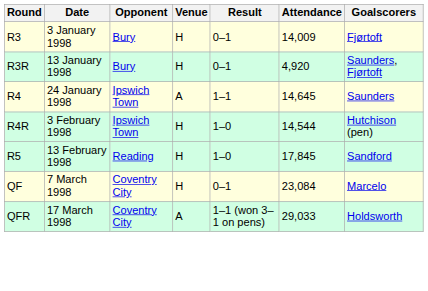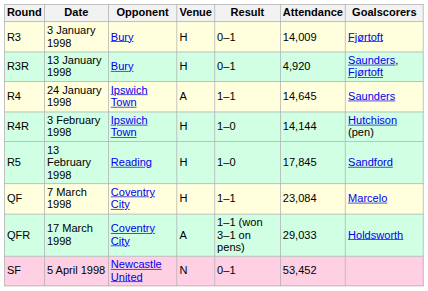 <table class="wikitable">
 <tr>
 <th>Round</th>
 <th>Date</th>
 <th>Opponent</th>
 <th>Venue</th>
 <th>Result</th>
 <th>Attendance</th>
 <th>Goalscorers</th>
 </tr>
 <tr style="background:#ffd;">
 <td>R3</td>
 <td>3 January 1998</td>
 <td><a href='#'>Bury</a></td>
 <td>H</td>
 <td>0–1</td>
 <td>14,009</td>
 <td><a href='#'>Fjørtoft</a></td>
 </tr>
 <tr style="background:#d0ffe3;">
 <td>R3R</td>
 <td>13 January 1998</td>
 <td><a href='#'>Bury</a></td>
 <td>H</td>
 <td>0–1</td>
 <td>4,920</td>
 <td><a href='#'>Saunders</a>, <a href='#'>Fjørtoft</a></td>
 </tr>
 <tr style="background:#ffd;">
 <td>R4</td>
 <td>24 January 1998</td>
 <td><a href='#'>Ipswich Town</a></td>
 <td>A</td>
 <td>1–1</td>
 <td>14,645</td>
 <td><a href='#'>Saunders</a></td>
 </tr>
 <tr style="background:#d0ffe3;">
 <td>R4R</td>
 <td>3 February 1998</td>
 <td><a href='#'>Ipswich Town</a></td>
 <td>H</td>
 <td>1–0</td>
-<td>14,544</td>
+<td>14,144</td>
 <td><a href='#'>Hutchison</a> (pen)</td>
 </tr>
 <tr style="background:#d0ffe3;">
 <td>R5</td>
 <td>13 February 1998</td>
 <td><a href='#'>Reading</a></td>
 <td>H</td>
 <td>1–0</td>
 <td>17,845</td>
 <td><a href='#'>Sandford</a></td>
 </tr>
 <tr style="background:#ffd;">
 <td>QF</td>
 <td>7 March 1998</td>
 <td><a href='#'>Coventry City</a></td>
 <td>H</td>
-<td>0–1</td>
+<td>1–1</td>
 <td>23,084</td>
 <td><a href='#'>Marcelo</a></td>
 </tr>
 <tr style="background:#d0ffe3;">
 <td>QFR</td>
 <td>17 March 1998</td>
 <td><a href='#'>Coventry City</a></td>
 <td>A</td>
 <td>1–1 (won 3–1 on pens)</td>
 <td>29,033</td>
 <td><a href='#'>Holdsworth</a></td>
 </tr>
+<tr style="background:#ffd0e3;">
+<td>SF</td>
+<td>5 April 1998</td>
+<td><a href='#'>Newcastle United</a></td>
+<td>N</td>
+<td>0–1</td>
+<td>53,452</td>
+<td></td>
+</tr>
 </table>
